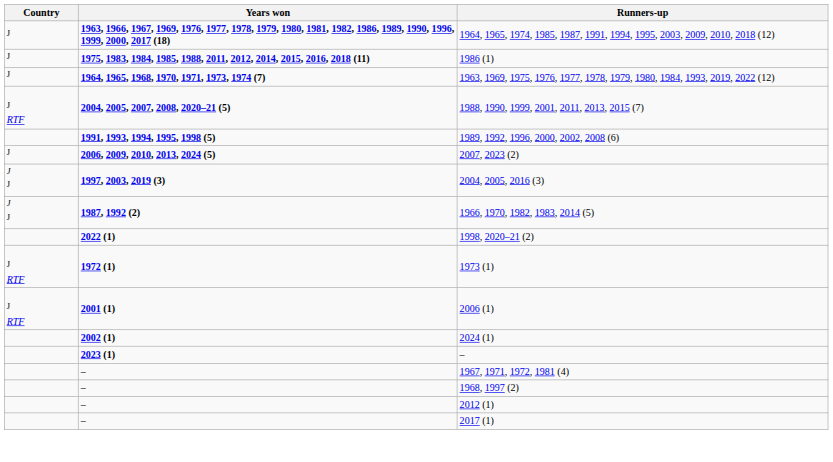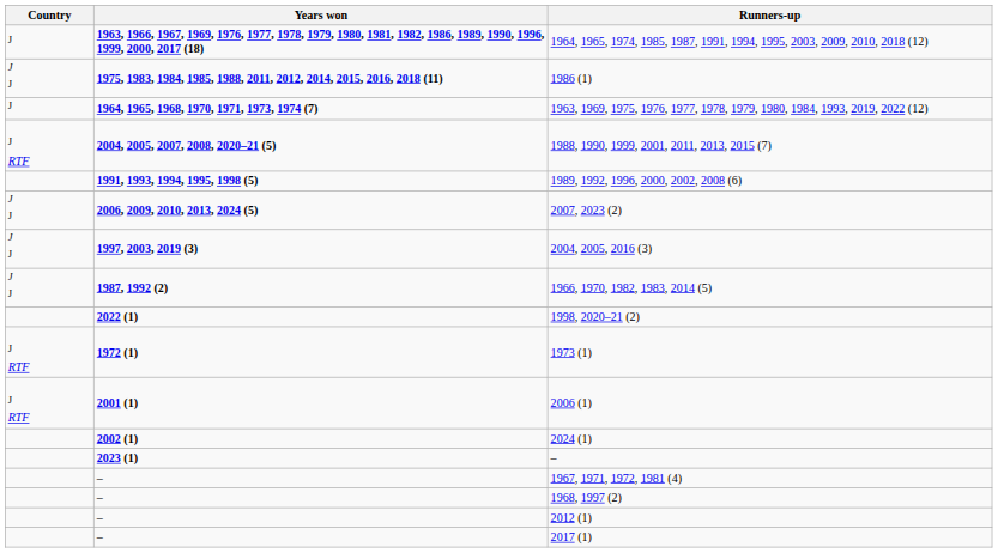 <table class="wikitable" style="font-size:95%;">
 <tr>
 <th>Country</th>
 <th width="46%">Years won</th>
 <th width="45%">Runners-up</th>
 </tr>
 <tr>
 <td> <sup>J</sup></td>
 <td><strong><a href='#'>1963</a>, <a href='#'>1966</a>, <a href='#'>1967</a>, <a href='#'>1969</a>, <a href='#'>1976</a>, <a href='#'>1977</a>, <a href='#'>1978</a>, <a href='#'>1979</a>, <a href='#'>1980</a>, <a href='#'>1981</a>, <a href='#'>1982</a>, <a href='#'>1986</a>, <a href='#'>1989</a>, <a href='#'>1990</a>, <a href='#'>1996</a>, <a href='#'>1999</a>, <a href='#'>2000</a>, <a href='#'>2017</a> (18)</strong></td>
 <td><a href='#'>1964</a>, <a href='#'>1965</a>, <a href='#'>1974</a>, <a href='#'>1985</a>, <a href='#'>1987</a>, <a href='#'>1991</a>, <a href='#'>1994</a>, <a href='#'>1995</a>, <a href='#'>2003</a>, <a href='#'>2009</a>, <a href='#'>2010</a>, <a href='#'>2018</a> (12)</td>
 </tr>
 <tr>
-<td> <sup>J</sup></td>
+<td><em> <sup>J</sup></em><br> <sup>J</sup></td>
 <td><strong><a href='#'>1975</a>, <a href='#'>1983</a>, <a href='#'>1984</a>, <a href='#'>1985</a>, <a href='#'>1988</a>, <a href='#'>2011</a>, <a href='#'>2012</a>, <a href='#'>2014</a>, <a href='#'>2015</a>, <a href='#'>2016</a>, <a href='#'>2018</a> (11)</strong></td>
 <td><a href='#'>1986</a> (1)</td>
 </tr>
 <tr>
 <td> <sup>J</sup></td>
 <td><strong><a href='#'>1964</a>, <a href='#'>1965</a>, <a href='#'>1968</a>, <a href='#'>1970</a>, <a href='#'>1971</a>, <a href='#'>1973</a>, <a href='#'>1974</a> (7)</strong></td>
 <td><a href='#'>1963</a>, <a href='#'>1969</a>, <a href='#'>1975</a>, <a href='#'>1976</a>, <a href='#'>1977</a>, <a href='#'>1978</a>, <a href='#'>1979</a>, <a href='#'>1980</a>, <a href='#'>1984</a>, <a href='#'>1993</a>, <a href='#'>2019</a>, <a href='#'>2022</a> (12)</td>
 </tr>
 <tr>
 <td><em></em><br> <sup>J</sup><br><em> <a href='#'>RTF</a></em></td>
 <td><strong><a href='#'>2004</a>, <a href='#'>2005</a>, <a href='#'>2007</a>, <a href='#'>2008</a>, <a href='#'>2020–21</a> (5)</strong></td>
 <td><a href='#'>1988</a>, <a href='#'>1990</a>, <a href='#'>1999</a>, <a href='#'>2001</a>, <a href='#'>2011</a>, <a href='#'>2013</a>, <a href='#'>2015</a> (7)</td>
 </tr>
 <tr>
 <td></td>
 <td><strong><a href='#'>1991</a>, <a href='#'>1993</a>, <a href='#'>1994</a>, <a href='#'>1995</a>, <a href='#'>1998</a> (5)</strong></td>
 <td><a href='#'>1989</a>, <a href='#'>1992</a>, <a href='#'>1996</a>, <a href='#'>2000</a>, <a href='#'>2002</a>, <a href='#'>2008</a> (6)</td>
 </tr>
 <tr>
-<td> <sup>J</sup></td>
+<td><em> <sup>J</sup></em><br> <sup>J</sup></td>
 <td><strong><a href='#'>2006</a>, <a href='#'>2009</a>, <a href='#'>2010</a>, <a href='#'>2013</a>, <a href='#'>2024</a> (5)</strong></td>
 <td><a href='#'>2007</a>, <a href='#'>2023</a> (2)</td>
 </tr>
 <tr>
 <td><em> <sup>J</sup></em><br> <sup>J</sup></td>
 <td><strong><a href='#'>1997</a>, <a href='#'>2003</a>, <a href='#'>2019</a> (3)</strong></td>
 <td><a href='#'>2004</a>, <a href='#'>2005</a>, <a href='#'>2016</a> (3)</td>
 </tr>
 <tr>
 <td><em> <sup>J</sup></em><br> <sup>J</sup></td>
 <td><strong><a href='#'>1987</a>, <a href='#'>1992</a> (2)</strong></td>
 <td><a href='#'>1966</a>, <a href='#'>1970</a>, <a href='#'>1982</a>, <a href='#'>1983</a>, <a href='#'>2014</a> (5)</td>
 </tr>
 <tr>
 <td></td>
 <td><strong><a href='#'>2022</a> (1)</strong></td>
 <td><a href='#'>1998</a>, <a href='#'>2020–21</a> (2)</td>
 </tr>
 <tr>
 <td><em></em><br> <sup>J</sup><br><em> <a href='#'>RTF</a></em></td>
 <td><strong><a href='#'>1972</a> (1)</strong></td>
 <td><a href='#'>1973</a> (1)</td>
 </tr>
 <tr>
 <td><em></em><br> <sup>J</sup><br><em> <a href='#'>RTF</a></em></td>
 <td><strong><a href='#'>2001</a> (1)</strong></td>
 <td><a href='#'>2006</a> (1)</td>
 </tr>
 <tr>
 <td></td>
 <td><strong><a href='#'>2002</a> (1)</strong></td>
 <td><a href='#'>2024</a> (1)</td>
 </tr>
 <tr>
 <td></td>
 <td><strong><a href='#'>2023</a> (1)</strong></td>
 <td>–</td>
 </tr>
 <tr>
 <td></td>
 <td>–</td>
 <td><a href='#'>1967</a>, <a href='#'>1971</a>, <a href='#'>1972</a>, <a href='#'>1981</a> (4)</td>
 </tr>
 <tr>
 <td></td>
 <td>–</td>
 <td><a href='#'>1968</a>, <a href='#'>1997</a> (2)</td>
 </tr>
 <tr>
 <td></td>
 <td>–</td>
 <td><a href='#'>2012</a> (1)</td>
 </tr>
 <tr>
 <td></td>
 <td>–</td>
 <td><a href='#'>2017</a> (1)</td>
 </tr>
 </table>
